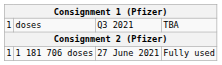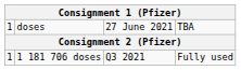 <table class="wikitable">
 <tr>
 <th colspan="4">Consignment 1 (Pfizer)</th>
 </tr>
 <tr>
 <td>1</td>
 <td> doses</td>
-<td>Q3 2021</td>
+<td>27 June 2021</td>
 <td>TBA</td>
 </tr>
 <tr>
 <th colspan="4">Consignment 2 (Pfizer)</th>
 </tr>
 <tr>
 <td>1</td>
 <td>1 181 706 doses</td>
-<td>27 June 2021</td>
+<td>Q3 2021</td>
 <td>Fully used</td>
 </tr>
 </table>
